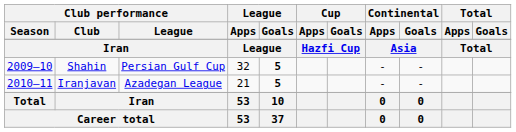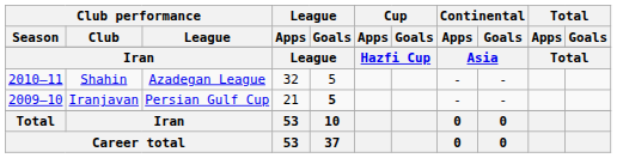 <table class="wikitable" style="text-align:center">
 <tr>
 <th colspan=3>Club performance</th>
 <th colspan=2>League</th>
 <th colspan=2>Cup</th>
 <th colspan=2>Continental</th>
 <th colspan=2>Total</th>
 </tr>
 <tr>
 <th>Season</th>
 <th>Club</th>
 <th>League</th>
 <th>Apps</th>
 <th>Goals</th>
 <th>Apps</th>
 <th>Goals</th>
 <th>Apps</th>
 <th>Goals</th>
 <th>Apps</th>
 <th>Goals</th>
 </tr>
 <tr>
 </tr>
 <tr>
 <th colspan=3>Iran</th>
 <th colspan=2>League</th>
 <th colspan=2><a href='#'>Hazfi Cup</a></th>
 <th colspan=2><a href='#'>Asia</a></th>
 <th colspan=2>Total</th>
 </tr>
 <tr>
-<td><a href='#'>2009–10</a></td>
+<td><a href='#'>2010–11</a></td>
 <td rowspan="1"><a href='#'>Shahin</a></td>
-<td rowspan="1"><a href='#'>Persian Gulf Cup</a></td>
+<td rowspan="1"><a href='#'>Azadegan League</a></td>
 <td>32</td>
-<td><strong>5</strong></td>
+<td>5</td>
 <td></td>
 <td></td>
 <td>-</td>
 <td>-</td>
 <td></td>
 <td></td>
 </tr>
 <tr>
-<td><a href='#'>2010–11</a></td>
+<td><a href='#'>2009–10</a></td>
 <td rowspan="1"><a href='#'>Iranjavan</a></td>
-<td rowspan="1"><a href='#'>Azadegan League</a></td>
+<td rowspan="1"><a href='#'>Persian Gulf Cup</a></td>
 <td>21</td>
 <td><strong>5</strong></td>
 <td></td>
 <td></td>
 <td>-</td>
 <td>-</td>
 <td></td>
 <td></td>
 </tr>
 <tr>
 </tr>
 <tr>
 <th rowspan=1>Total</th>
 <th colspan=2>Iran</th>
 <th>53</th>
 <th>10</th>
 <th></th>
 <th></th>
 <th>0</th>
 <th>0</th>
 <th></th>
 <th></th>
 </tr>
 <tr>
 <th colspan=3>Career total</th>
 <th>53</th>
 <th>37</th>
 <th></th>
 <th></th>
 <th>0</th>
 <th>0</th>
 <th></th>
 <th></th>
 </tr>
 </table>
